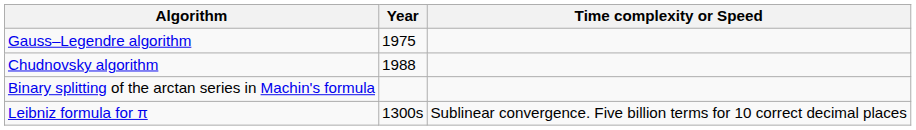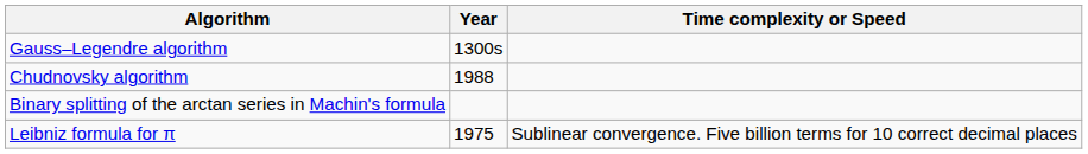 <table class="wikitable">
 <tr>
 <th>Algorithm</th>
 <th>Year</th>
 <th>Time complexity or Speed</th>
 </tr>
 <tr>
 <td><a href='#'>Gauss–Legendre algorithm</a></td>
-<td>1975</td>
+<td>1300s</td>
 <td></td>
 </tr>
 <tr>
 <td><a href='#'>Chudnovsky algorithm</a></td>
 <td>1988</td>
 <td></td>
 </tr>
 <tr>
 <td><a href='#'>Binary splitting</a> of the arctan series in <a href='#'>Machin's formula</a></td>
 <td></td>
 <td></td>
 </tr>
 <tr>
 <td><a href='#'>Leibniz formula for π</a></td>
-<td>1300s</td>
+<td>1975</td>
 <td>Sublinear convergence. Five billion terms for 10 correct decimal places</td>
 </tr>
 </table>
